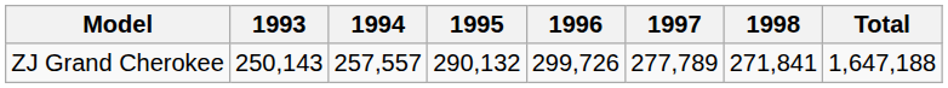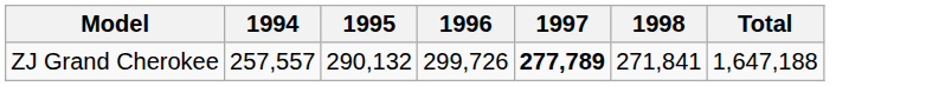 <table class="wikitable">
 <tr>
 <th>Model</th>
-<th>1993</th>
 <th>1994</th>
 <th>1995</th>
 <th>1996</th>
 <th>1997</th>
 <th>1998</th>
 <th>Total</th>
 </tr>
 <tr>
 <td>ZJ Grand Cherokee</td>
-<td>250,143</td>
 <td>257,557</td>
 <td>290,132</td>
 <td>299,726</td>
-<td>277,789</td>
+<td><strong>277,789</strong></td>
 <td>271,841</td>
 <td>1,647,188</td>
 </tr>
 </table>
